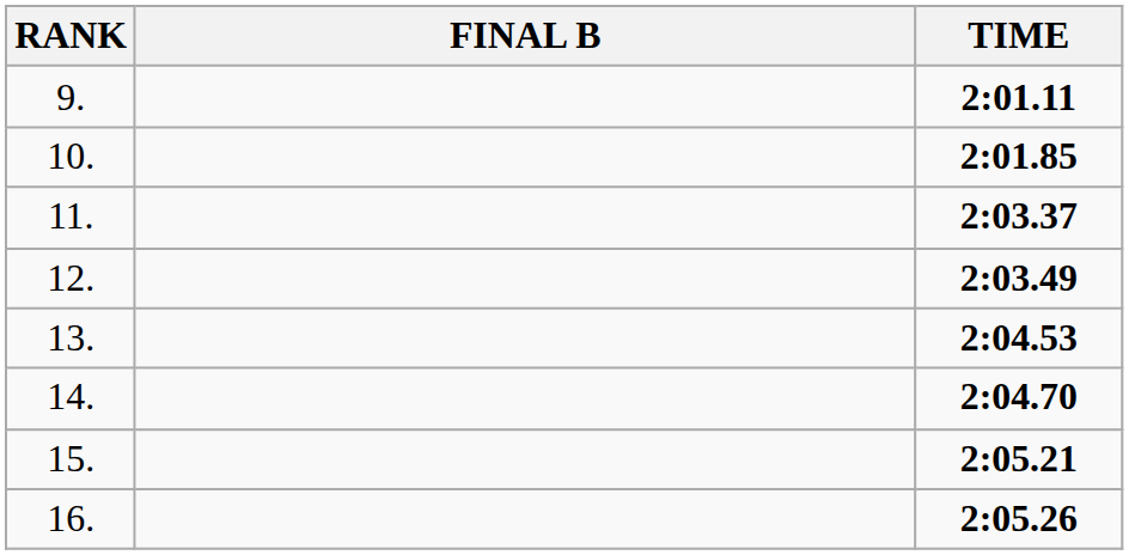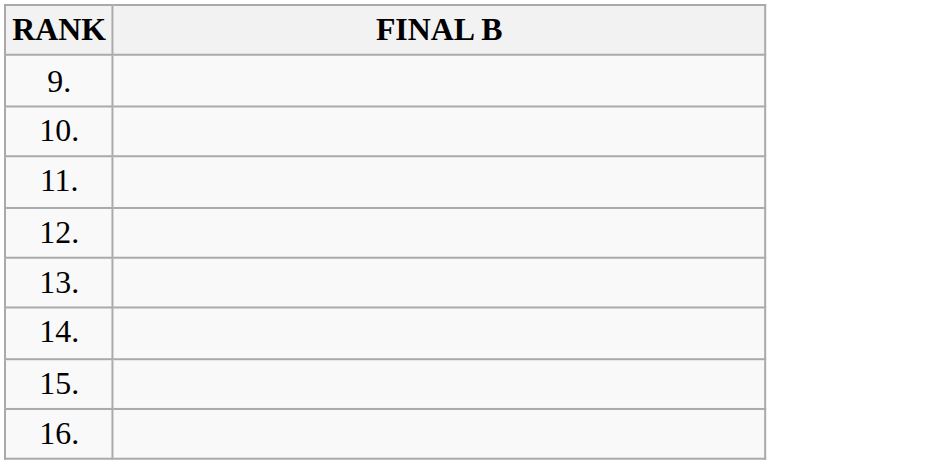 <table class="wikitable">
 <tr>
 <th>RANK</th>
 <th style="width: 20em">FINAL B</th>
-<th style="width: 5em">TIME</th>
 </tr>
 <tr>
 <td align="center">9.</td>
 <td></td>
-<td align="center"><strong>2:01.11</strong></td>
 </tr>
 <tr>
 <td align="center">10.</td>
 <td></td>
-<td align="center"><strong>2:01.85</strong></td>
 </tr>
 <tr>
 <td align="center">11.</td>
 <td></td>
-<td align="center"><strong>2:03.37</strong></td>
 </tr>
 <tr>
 <td align="center">12.</td>
 <td></td>
-<td align="center"><strong>2:03.49</strong></td>
 </tr>
 <tr>
 <td align="center">13.</td>
 <td></td>
-<td align="center"><strong>2:04.53</strong></td>
 </tr>
 <tr>
 <td align="center">14.</td>
 <td></td>
-<td align="center"><strong>2:04.70</strong></td>
 </tr>
 <tr>
 <td align="center">15.</td>
 <td></td>
-<td align="center"><strong>2:05.21</strong></td>
 </tr>
 <tr>
 <td align="center">16.</td>
 <td></td>
-<td align="center"><strong>2:05.26</strong></td>
 </tr>
 </table>
